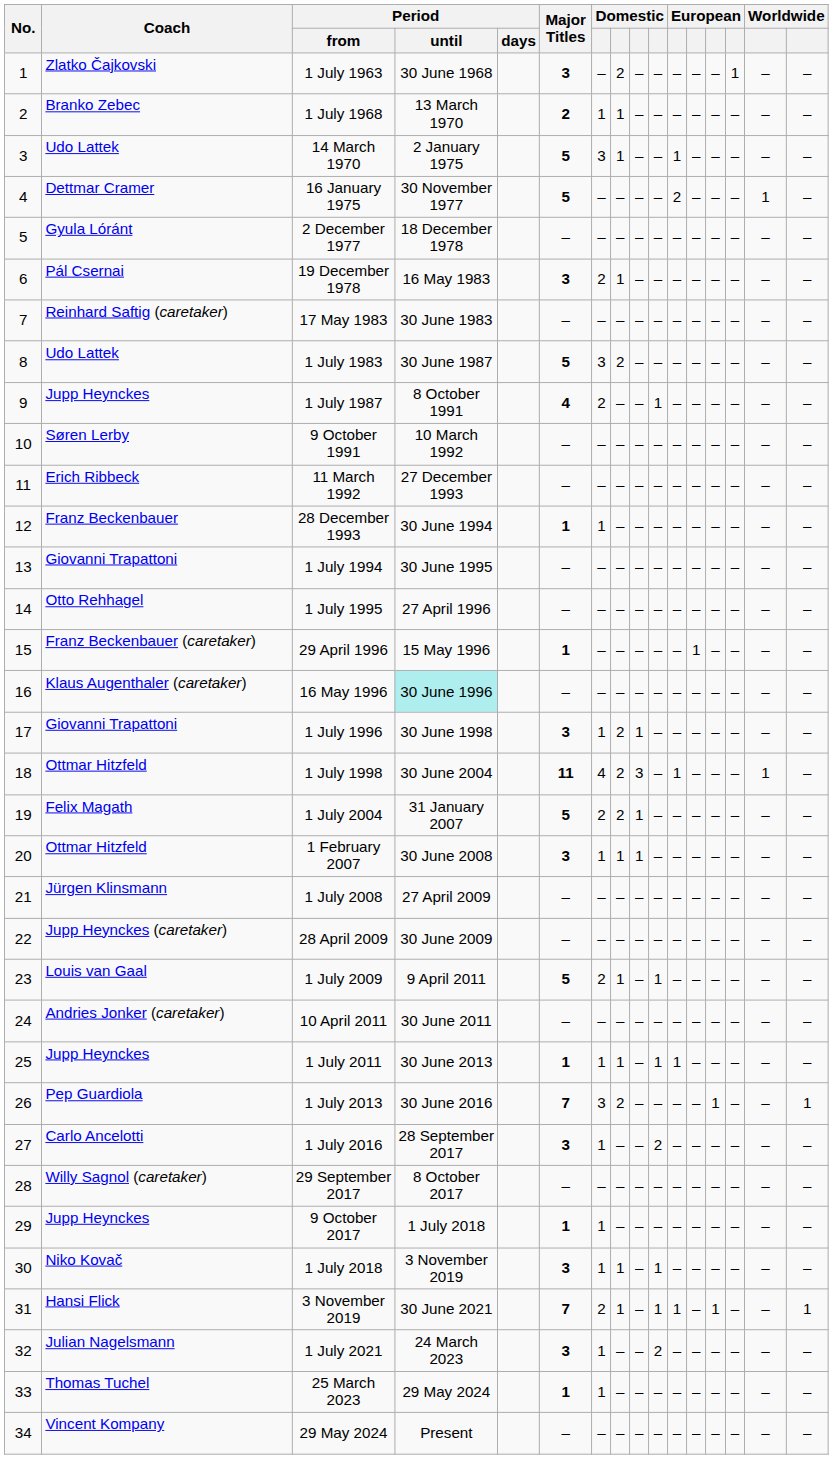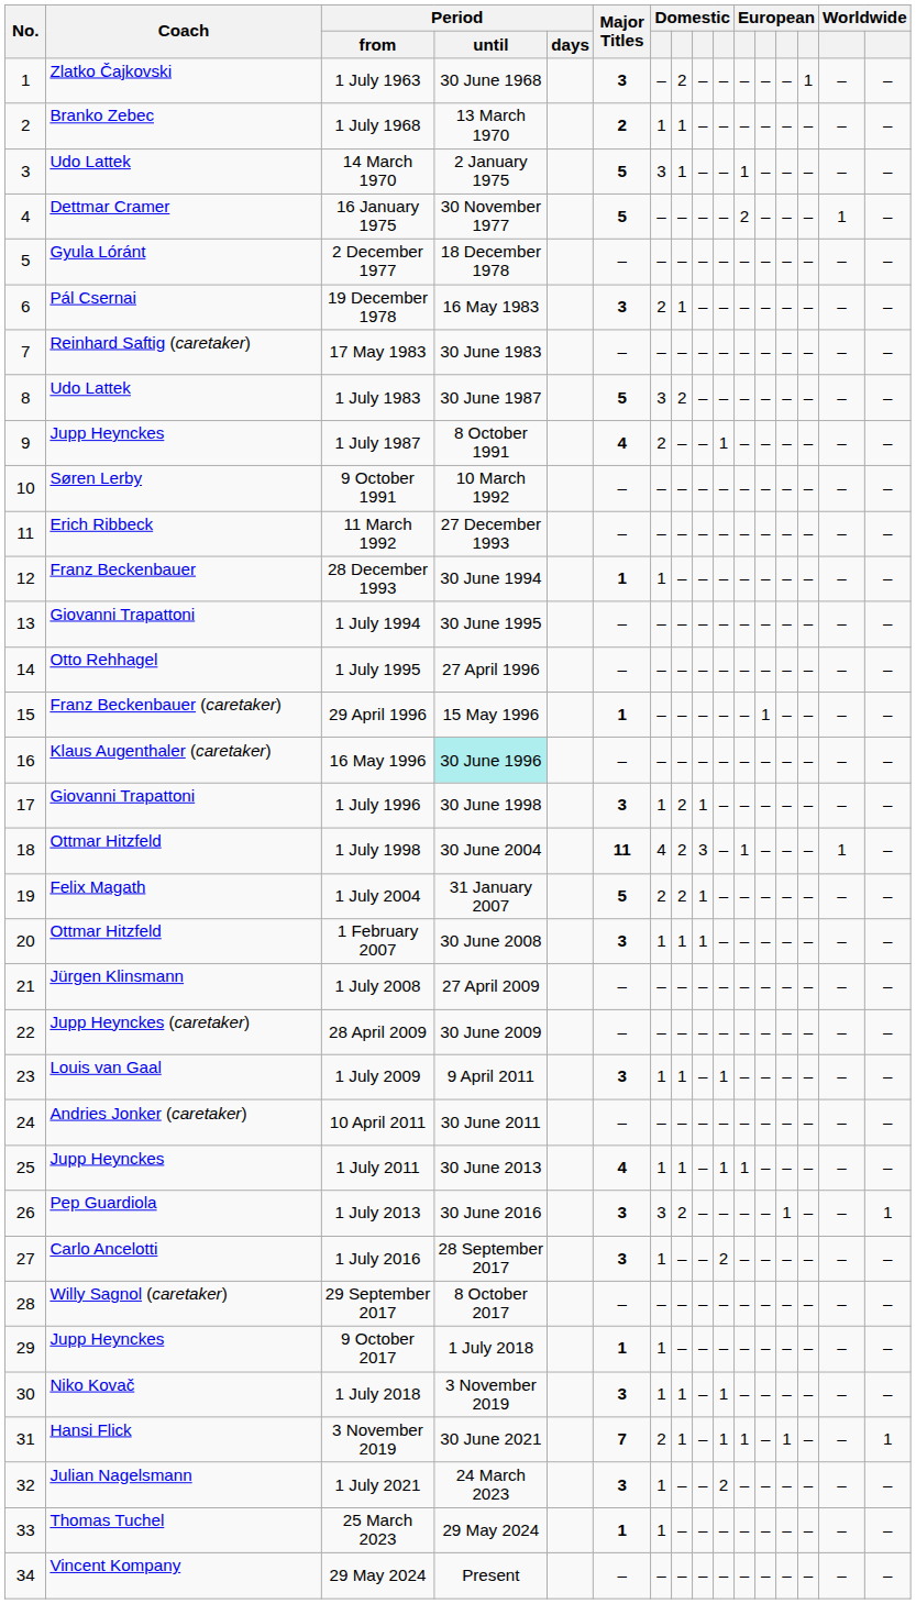 <table class="wikitable sortable" style="text-align:center">
 <tr>
 <th rowspan="2" style="width:2em" data-sort-type="number">No.</th>
 <th rowspan="2" style="width:16em">Coach</th>
 <th colspan="3" style="width:16em">Period</th>
 <th rowspan="2" style="width:3em" data-sort-type="number">Major<br>Titles</th>
 <th colspan="4">Domestic</th>
 <th colspan="4">European</th>
 <th colspan="2">Worldwide</th>
 </tr>
 <tr>
 <th class="unsortable">from</th>
 <th class="unsortable">until</th>
 <th>days</th>
 <th class="unsortable"></th>
 <th class="unsortable"></th>
 <th class="unsortable"></th>
 <th class="unsortable"></th>
 <th class="unsortable"></th>
 <th class="unsortable"></th>
 <th class="unsortable"></th>
 <th class="unsortable"></th>
 <th class="unsortable"></th>
 <th class="unsortable"></th>
 </tr>
 <tr>
 <td>1</td>
 <td align=left> <a href='#'>Zlatko Čajkovski</a> <br></br></td>
 <td>1 July 1963</td>
 <td>30 June 1968</td>
 <td></td>
 <td><strong>3</strong></td>
 <td>–</td>
 <td>2</td>
 <td>–</td>
 <td>–</td>
 <td>–</td>
 <td>–</td>
 <td>–</td>
 <td>1</td>
 <td>–</td>
 <td>–</td>
 </tr>
 <tr>
 <td>2</td>
 <td align=left> <a href='#'>Branko Zebec</a><br></br></td>
 <td>1 July 1968</td>
 <td>13 March 1970</td>
 <td></td>
 <td><strong>2</strong></td>
 <td>1</td>
 <td>1</td>
 <td>–</td>
 <td>–</td>
 <td>–</td>
 <td>–</td>
 <td>–</td>
 <td>–</td>
 <td>–</td>
 <td>–</td>
 </tr>
 <tr>
 <td>3</td>
 <td align=left> <a href='#'>Udo Lattek</a><br></br></td>
 <td>14 March 1970</td>
 <td>2 January 1975</td>
 <td></td>
 <td><strong>5</strong></td>
 <td>3</td>
 <td>1</td>
 <td>–</td>
 <td>–</td>
 <td>1</td>
 <td>–</td>
 <td>–</td>
 <td>–</td>
 <td>–</td>
 <td>–</td>
 </tr>
 <tr>
 <td>4</td>
 <td align=left> <a href='#'>Dettmar Cramer</a><br></br></td>
 <td>16 January 1975</td>
 <td>30 November 1977</td>
 <td></td>
 <td><strong>5</strong></td>
 <td>–</td>
 <td>–</td>
 <td>–</td>
 <td>–</td>
 <td>2</td>
 <td>–</td>
 <td>–</td>
 <td>–</td>
 <td>1</td>
 <td>–</td>
 </tr>
 <tr>
 <td>5</td>
 <td align=left> <a href='#'>Gyula Lóránt</a><br></br></td>
 <td>2 December 1977</td>
 <td>18 December 1978</td>
 <td></td>
 <td>–</td>
 <td>–</td>
 <td>–</td>
 <td>–</td>
 <td>–</td>
 <td>–</td>
 <td>–</td>
 <td>–</td>
 <td>–</td>
 <td>–</td>
 <td>–</td>
 </tr>
 <tr>
 <td>6</td>
 <td align=left> <a href='#'>Pál Csernai</a><br></br></td>
 <td>19 December 1978</td>
 <td>16 May 1983</td>
 <td></td>
 <td><strong>3</strong></td>
 <td>2</td>
 <td>1</td>
 <td>–</td>
 <td>–</td>
 <td>–</td>
 <td>–</td>
 <td>–</td>
 <td>–</td>
 <td>–</td>
 <td>–</td>
 </tr>
 <tr>
 <td>7</td>
 <td align=left> <a href='#'>Reinhard Saftig</a> (<em>caretaker</em>)<br></br></td>
 <td>17 May 1983</td>
 <td>30 June 1983</td>
 <td></td>
 <td>–</td>
 <td>–</td>
 <td>–</td>
 <td>–</td>
 <td>–</td>
 <td>–</td>
 <td>–</td>
 <td>–</td>
 <td>–</td>
 <td>–</td>
 <td>–</td>
 </tr>
 <tr>
 <td>8</td>
 <td align=left> <a href='#'>Udo Lattek</a><br></br></td>
 <td>1 July 1983</td>
 <td>30 June 1987</td>
 <td></td>
 <td><strong>5</strong></td>
 <td>3</td>
 <td>2</td>
 <td>–</td>
 <td>–</td>
 <td>–</td>
 <td>–</td>
 <td>–</td>
 <td>–</td>
 <td>–</td>
 <td>–</td>
 </tr>
 <tr>
 <td>9</td>
 <td align=left> <a href='#'>Jupp Heynckes</a><br></br></td>
 <td>1 July 1987</td>
 <td>8 October 1991</td>
 <td></td>
 <td><strong>4</strong></td>
 <td>2</td>
 <td>–</td>
 <td>–</td>
 <td>1</td>
 <td>–</td>
 <td>–</td>
 <td>–</td>
 <td>–</td>
 <td>–</td>
 <td>–</td>
 </tr>
 <tr>
 <td>10</td>
 <td align=left> <a href='#'>Søren Lerby</a><br></br></td>
 <td>9 October 1991</td>
 <td>10 March 1992</td>
 <td></td>
 <td>–</td>
 <td>–</td>
 <td>–</td>
 <td>–</td>
 <td>–</td>
 <td>–</td>
 <td>–</td>
 <td>–</td>
 <td>–</td>
 <td>–</td>
 <td>–</td>
 </tr>
 <tr>
 <td>11</td>
 <td align=left> <a href='#'>Erich Ribbeck</a><br></br></td>
 <td>11 March 1992</td>
 <td>27 December 1993</td>
 <td></td>
 <td>–</td>
 <td>–</td>
 <td>–</td>
 <td>–</td>
 <td>–</td>
 <td>–</td>
 <td>–</td>
 <td>–</td>
 <td>–</td>
 <td>–</td>
 <td>–</td>
 </tr>
 <tr>
 <td>12</td>
 <td align=left> <a href='#'>Franz Beckenbauer</a><br></br></td>
 <td>28 December 1993</td>
 <td>30 June 1994</td>
 <td></td>
 <td><strong>1</strong></td>
 <td>1</td>
 <td>–</td>
 <td>–</td>
 <td>–</td>
 <td>–</td>
 <td>–</td>
 <td>–</td>
 <td>–</td>
 <td>–</td>
 <td>–</td>
 </tr>
 <tr>
 <td>13</td>
 <td align=left> <a href='#'>Giovanni Trapattoni</a><br></br></td>
 <td>1 July 1994</td>
 <td>30 June 1995</td>
 <td></td>
 <td>–</td>
 <td>–</td>
 <td>–</td>
 <td>–</td>
 <td>–</td>
 <td>–</td>
 <td>–</td>
 <td>–</td>
 <td>–</td>
 <td>–</td>
 <td>–</td>
 </tr>
 <tr>
 <td>14</td>
 <td align=left> <a href='#'>Otto Rehhagel</a><br></br></td>
 <td>1 July 1995</td>
 <td>27 April 1996</td>
 <td></td>
 <td>–</td>
 <td>–</td>
 <td>–</td>
 <td>–</td>
 <td>–</td>
 <td>–</td>
 <td>–</td>
 <td>–</td>
 <td>–</td>
 <td>–</td>
 <td>–</td>
 </tr>
 <tr>
 <td>15</td>
 <td align=left> <a href='#'>Franz Beckenbauer</a> (<em>caretaker</em>)<br></br></td>
 <td>29 April 1996</td>
 <td>15 May 1996</td>
 <td></td>
 <td><strong>1</strong></td>
 <td>–</td>
 <td>–</td>
 <td>–</td>
 <td>–</td>
 <td>–</td>
 <td>1</td>
 <td>–</td>
 <td>–</td>
 <td>–</td>
 <td>–</td>
 </tr>
 <tr>
 <td>16</td>
 <td align=left> <a href='#'>Klaus Augenthaler</a> (<em>caretaker</em>)<br></br></td>
 <td>16 May 1996</td>
 <td style="background: paleturquoise;">30 June 1996</td>
 <td></td>
 <td>–</td>
 <td>–</td>
 <td>–</td>
 <td>–</td>
 <td>–</td>
 <td>–</td>
 <td>–</td>
 <td>–</td>
 <td>–</td>
 <td>–</td>
 <td>–</td>
 </tr>
 <tr>
 <td>17</td>
 <td align="left"> <a href='#'>Giovanni Trapattoni</a><br></br></td>
 <td>1 July 1996</td>
 <td>30 June 1998</td>
 <td></td>
 <td><strong>3</strong></td>
 <td>1</td>
 <td>2</td>
 <td>1</td>
 <td>–</td>
 <td>–</td>
 <td>–</td>
 <td>–</td>
 <td>–</td>
 <td>–</td>
 <td>–</td>
 </tr>
 <tr>
 <td>18</td>
 <td align="left"> <a href='#'>Ottmar Hitzfeld</a><br></br></td>
 <td>1 July 1998</td>
 <td>30 June 2004</td>
 <td></td>
 <td><strong>11</strong></td>
 <td>4</td>
 <td>2</td>
 <td>3</td>
 <td>–</td>
 <td>1</td>
 <td>–</td>
 <td>–</td>
 <td>–</td>
 <td>1</td>
 <td>–</td>
 </tr>
 <tr>
 <td>19</td>
 <td align="left"> <a href='#'>Felix Magath</a><br></br></td>
 <td>1 July 2004</td>
 <td>31 January 2007</td>
 <td></td>
 <td><strong>5</strong></td>
 <td>2</td>
 <td>2</td>
 <td>1</td>
 <td>–</td>
 <td>–</td>
 <td>–</td>
 <td>–</td>
 <td>–</td>
 <td>–</td>
 <td>–</td>
 </tr>
 <tr>
 <td>20</td>
 <td align="left"> <a href='#'>Ottmar Hitzfeld</a><br></br></td>
 <td>1 February 2007</td>
 <td>30 June 2008</td>
 <td></td>
 <td><strong>3</strong></td>
 <td>1</td>
 <td>1</td>
 <td>1</td>
 <td>–</td>
 <td>–</td>
 <td>–</td>
 <td>–</td>
 <td>–</td>
 <td>–</td>
 <td>–</td>
 </tr>
 <tr>
 <td>21</td>
 <td align="left"> <a href='#'>Jürgen Klinsmann</a><br></br></td>
 <td>1 July 2008</td>
 <td>27 April 2009</td>
 <td></td>
 <td>–</td>
 <td>–</td>
 <td>–</td>
 <td>–</td>
 <td>–</td>
 <td>–</td>
 <td>–</td>
 <td>–</td>
 <td>–</td>
 <td>–</td>
 <td>–</td>
 </tr>
 <tr>
 <td>22</td>
 <td align="left"> <a href='#'>Jupp Heynckes</a> (<em>caretaker</em>)<br></br></td>
 <td>28 April 2009</td>
 <td>30 June 2009</td>
 <td></td>
 <td>–</td>
 <td>–</td>
 <td>–</td>
 <td>–</td>
 <td>–</td>
 <td>–</td>
 <td>–</td>
 <td>–</td>
 <td>–</td>
 <td>–</td>
 <td>–</td>
 </tr>
 <tr>
 <td>23</td>
 <td align="left"> <a href='#'>Louis van Gaal</a><br></br></td>
 <td>1 July 2009</td>
 <td>9 April 2011</td>
 <td></td>
-<td><strong>5</strong></td>
-<td>2</td>
+<td><strong>3</strong></td>
+<td>1</td>
 <td>1</td>
 <td>–</td>
 <td>1</td>
 <td>–</td>
 <td>–</td>
 <td>–</td>
 <td>–</td>
 <td>–</td>
 <td>–</td>
 </tr>
 <tr>
 <td>24</td>
 <td align="left"> <a href='#'>Andries Jonker</a> (<em>caretaker</em>)<br></br></td>
 <td>10 April 2011</td>
 <td>30 June 2011</td>
 <td></td>
 <td>–</td>
 <td>–</td>
 <td>–</td>
 <td>–</td>
 <td>–</td>
 <td>–</td>
 <td>–</td>
 <td>–</td>
 <td>–</td>
 <td>–</td>
 <td>–</td>
 </tr>
 <tr>
 <td>25</td>
 <td align="left"> <a href='#'>Jupp Heynckes</a><br></br></td>
 <td>1 July 2011</td>
 <td>30 June 2013</td>
 <td></td>
-<td><strong>1</strong></td>
+<td><strong>4</strong></td>
 <td>1</td>
 <td>1</td>
 <td>–</td>
 <td>1</td>
 <td>1</td>
 <td>–</td>
 <td>–</td>
 <td>–</td>
 <td>–</td>
 <td>–</td>
 </tr>
 <tr>
 <td>26</td>
 <td align="left"> <a href='#'>Pep Guardiola</a><br></br></td>
 <td>1 July 2013</td>
 <td>30 June 2016</td>
 <td></td>
-<td><strong>7</strong></td>
+<td><strong>3</strong></td>
 <td>3</td>
 <td>2</td>
 <td>–</td>
 <td>–</td>
 <td>–</td>
 <td>–</td>
 <td>1</td>
 <td>–</td>
 <td>–</td>
 <td>1</td>
 </tr>
 <tr>
 <td>27</td>
 <td align="left"> <a href='#'>Carlo Ancelotti</a><br></br></td>
 <td>1 July 2016</td>
 <td>28 September 2017</td>
 <td></td>
 <td><strong>3</strong></td>
 <td>1</td>
 <td>–</td>
 <td>–</td>
 <td>2</td>
 <td>–</td>
 <td>–</td>
 <td>–</td>
 <td>–</td>
 <td>–</td>
 <td>–</td>
 </tr>
 <tr>
 <td>28</td>
 <td align="left"> <a href='#'>Willy Sagnol</a> (<em>caretaker</em>)<br></br></td>
 <td>29 September 2017</td>
 <td>8 October 2017</td>
 <td></td>
 <td>–</td>
 <td>–</td>
 <td>–</td>
 <td>–</td>
 <td>–</td>
 <td>–</td>
 <td>–</td>
 <td>–</td>
 <td>–</td>
 <td>–</td>
 <td>–</td>
 </tr>
 <tr>
 <td>29</td>
 <td align="left"> <a href='#'>Jupp Heynckes</a><br></br></td>
 <td>9 October 2017</td>
 <td>1 July 2018</td>
 <td></td>
 <td><strong>1</strong></td>
 <td>1</td>
 <td>–</td>
 <td>–</td>
 <td>–</td>
 <td>–</td>
 <td>–</td>
 <td>–</td>
 <td>–</td>
 <td>–</td>
 <td>–</td>
 </tr>
 <tr>
 <td>30</td>
 <td align="left"> <a href='#'>Niko Kovač</a><br></br></td>
 <td>1 July 2018</td>
 <td>3 November 2019</td>
 <td></td>
 <td><strong>3</strong></td>
 <td>1</td>
 <td>1</td>
 <td>–</td>
 <td>1</td>
 <td>–</td>
 <td>–</td>
 <td>–</td>
 <td>–</td>
 <td>–</td>
 <td>–</td>
 </tr>
 <tr>
 <td>31</td>
 <td align="left"> <a href='#'>Hansi Flick</a><br></br></td>
 <td>3 November 2019</td>
 <td>30 June 2021</td>
 <td></td>
 <td><strong>7</strong></td>
 <td>2</td>
 <td>1</td>
 <td>–</td>
 <td>1</td>
 <td>1</td>
 <td>–</td>
 <td>1</td>
 <td>–</td>
 <td>–</td>
 <td>1</td>
 </tr>
 <tr>
 <td>32</td>
 <td align="left"> <a href='#'>Julian Nagelsmann</a><br></br></td>
 <td>1 July 2021</td>
 <td>24 March 2023</td>
 <td></td>
 <td><strong>3</strong></td>
 <td>1</td>
 <td>–</td>
 <td>–</td>
 <td>2</td>
 <td>–</td>
 <td>–</td>
 <td>–</td>
 <td>–</td>
 <td>–</td>
 <td>–</td>
 </tr>
 <tr>
 <td>33</td>
 <td align="left"> <a href='#'>Thomas Tuchel</a><br></br></td>
 <td>25 March 2023</td>
 <td>29 May 2024</td>
 <td></td>
 <td><strong>1</strong></td>
 <td>1</td>
 <td>–</td>
 <td>–</td>
 <td>–</td>
 <td>–</td>
 <td>–</td>
 <td>–</td>
 <td>–</td>
 <td>–</td>
 <td>–</td>
 </tr>
 <tr>
 <td>34</td>
 <td align="left"> <a href='#'>Vincent Kompany</a><br></br></td>
 <td>29 May 2024</td>
 <td>Present</td>
 <td></td>
 <td>–</td>
 <td>–</td>
 <td>–</td>
 <td>–</td>
 <td>–</td>
 <td>–</td>
 <td>–</td>
 <td>–</td>
 <td>–</td>
 <td>–</td>
 <td>–</td>
 </tr>
 </table>
